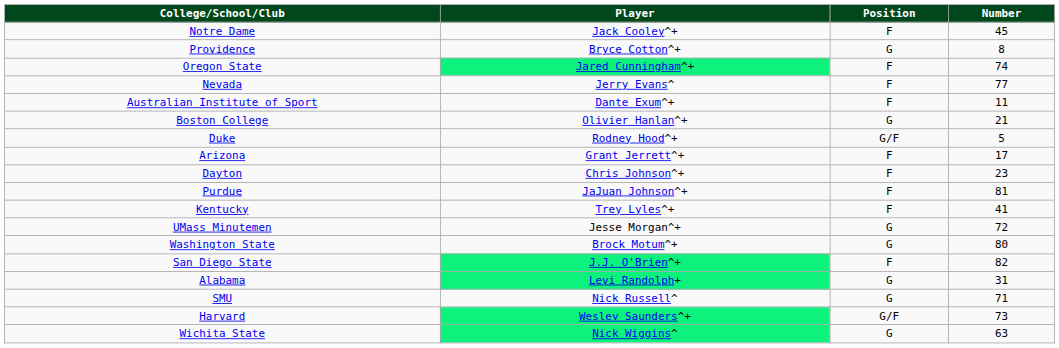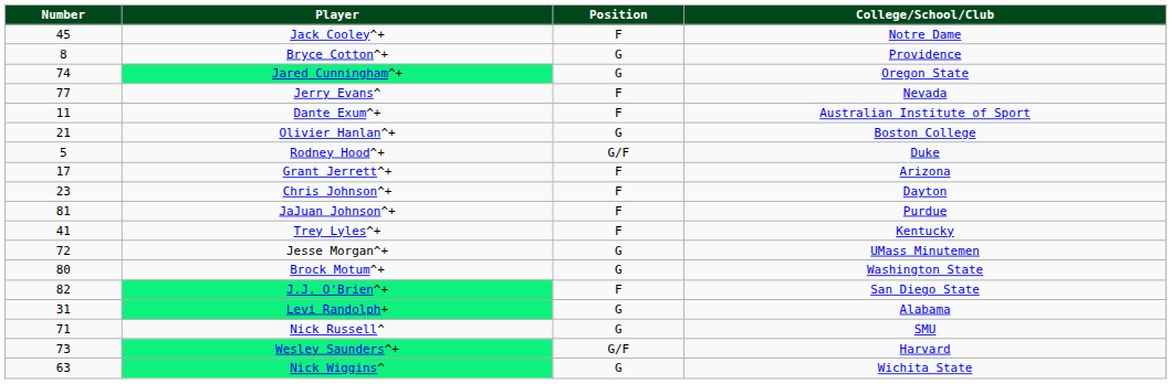 <table class="wikitable sortable sortable">
 <tr>
-<th style="background:#00471B; color:white" width="5%">College/School/Club</th>
+<th style="background:#00471B; color:white" width="1%">Number</th>
 <th style="background:#00471B; color:white" width="5%">Player</th>
 <th style="background:#00471B; color:white" width="1%">Position</th>
-<th style="background:#00471B; color:white" width="1%">Number</th>
+<th style="background:#00471B; color:white" width="5%">College/School/Club</th>
 </tr>
 <tr style="text-align: center">
-<td><a href='#'>Notre Dame</a></td>
+<td>45</td>
 <td><a href='#'>Jack Cooley</a>^+</td>
 <td>F</td>
-<td>45</td>
+<td><a href='#'>Notre Dame</a></td>
 </tr>
 <tr style="text-align: center">
-<td><a href='#'>Providence</a></td>
+<td>8</td>
 <td><a href='#'>Bryce Cotton</a>^+</td>
 <td>G</td>
-<td>8</td>
+<td><a href='#'>Providence</a></td>
 </tr>
 <tr style="text-align: center">
+<td>74</td>
+<td bgcolor="#0CF27D"><a href='#'>Jared Cunningham</a>^+</td>
+<td>G</td>
 <td><a href='#'>Oregon State</a></td>
-<td bgcolor="#0CF27D"><a href='#'>Jared Cunningham</a>^+</td>
-<td>F</td>
-<td>74</td>
 </tr>
 <tr style="text-align: center">
-<td><a href='#'>Nevada</a></td>
+<td>77</td>
 <td><a href='#'>Jerry Evans</a>^</td>
 <td>F</td>
-<td>77</td>
+<td><a href='#'>Nevada</a></td>
 </tr>
 <tr style="text-align: center">
-<td><a href='#'>Australian Institute of Sport</a></td>
+<td>11</td>
 <td><a href='#'>Dante Exum</a>^+</td>
 <td>F</td>
-<td>11</td>
+<td><a href='#'>Australian Institute of Sport</a></td>
 </tr>
 <tr style="text-align: center">
-<td><a href='#'>Boston College</a></td>
+<td>21</td>
 <td><a href='#'>Olivier Hanlan</a>^+</td>
 <td>G</td>
-<td>21</td>
+<td><a href='#'>Boston College</a></td>
 </tr>
 <tr style="text-align: center">
-<td><a href='#'>Duke</a></td>
+<td>5</td>
 <td><a href='#'>Rodney Hood</a>^+</td>
 <td>G/F</td>
-<td>5</td>
+<td><a href='#'>Duke</a></td>
 </tr>
 <tr style="text-align: center">
-<td><a href='#'>Arizona</a></td>
+<td>17</td>
 <td><a href='#'>Grant Jerrett</a>^+</td>
 <td>F</td>
-<td>17</td>
+<td><a href='#'>Arizona</a></td>
 </tr>
 <tr style="text-align: center">
-<td><a href='#'>Dayton</a></td>
+<td>23</td>
 <td><a href='#'>Chris Johnson</a>^+</td>
 <td>F</td>
-<td>23</td>
+<td><a href='#'>Dayton</a></td>
 </tr>
 <tr style="text-align: center">
-<td><a href='#'>Purdue</a></td>
+<td>81</td>
 <td><a href='#'>JaJuan Johnson</a>^+</td>
 <td>F</td>
-<td>81</td>
+<td><a href='#'>Purdue</a></td>
 </tr>
 <tr style="text-align: center">
-<td><a href='#'>Kentucky</a></td>
+<td>41</td>
 <td><a href='#'>Trey Lyles</a>^+</td>
 <td>F</td>
-<td>41</td>
+<td><a href='#'>Kentucky</a></td>
 </tr>
 <tr style="text-align: center">
-<td><a href='#'>UMass Minutemen</a></td>
+<td>72</td>
 <td>Jesse Morgan^+</td>
 <td>G</td>
-<td>72</td>
+<td><a href='#'>UMass Minutemen</a></td>
 </tr>
 <tr style="text-align: center">
-<td><a href='#'>Washington State</a></td>
+<td>80</td>
 <td><a href='#'>Brock Motum</a>^+</td>
 <td>G</td>
-<td>80</td>
+<td><a href='#'>Washington State</a></td>
 </tr>
 <tr style="text-align: center">
-<td><a href='#'>San Diego State</a></td>
+<td>82</td>
 <td bgcolor="#0CF27D"><a href='#'>J.J. O'Brien</a>^+</td>
 <td>F</td>
-<td>82</td>
+<td><a href='#'>San Diego State</a></td>
 </tr>
 <tr style="text-align: center">
-<td><a href='#'>Alabama</a></td>
+<td>31</td>
 <td bgcolor="#0CF27D"><a href='#'>Levi Randolph</a>+</td>
 <td>G</td>
-<td>31</td>
+<td><a href='#'>Alabama</a></td>
 </tr>
 <tr style="text-align: center">
-<td><a href='#'>SMU</a></td>
+<td>71</td>
 <td><a href='#'>Nick Russell</a>^</td>
 <td>G</td>
-<td>71</td>
+<td><a href='#'>SMU</a></td>
 </tr>
 <tr style="text-align: center">
-<td><a href='#'>Harvard</a></td>
+<td>73</td>
 <td bgcolor="#0CF27D"><a href='#'>Wesley Saunders</a>^+</td>
 <td>G/F</td>
-<td>73</td>
+<td><a href='#'>Harvard</a></td>
 </tr>
 <tr style="text-align: center">
-<td><a href='#'>Wichita State</a></td>
+<td>63</td>
 <td bgcolor="#0CF27D"><a href='#'>Nick Wiggins</a>^</td>
 <td>G</td>
-<td>63</td>
+<td><a href='#'>Wichita State</a></td>
 </tr>
 </table>
